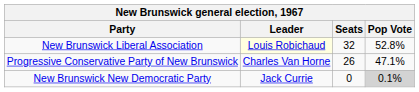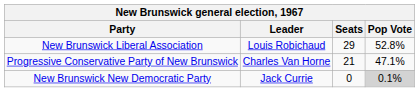 <table class="wikitable" style="text-align:center">
 <tr>
 <th colspan=4>New Brunswick general election, 1967</th>
 </tr>
 <tr>
 <th>Party</th>
 <th>Leader</th>
 <th>Seats</th>
 <th>Pop Vote</th>
 </tr>
 <tr>
 <td><a href='#'>New Brunswick Liberal Association</a></td>
-<td style="background: lightyellow;"><a href='#'>Louis Robichaud</a></td>
-<td>32</td>
+<td><a href='#'>Louis Robichaud</a></td>
+<td>29</td>
 <td>52.8%</td>
 </tr>
 <tr>
 <td><a href='#'>Progressive Conservative Party of New Brunswick</a></td>
 <td><a href='#'>Charles Van Horne</a></td>
-<td>26</td>
+<td>21</td>
 <td>47.1%</td>
 </tr>
 <tr>
 <td><a href='#'>New Brunswick New Democratic Party</a></td>
 <td><a href='#'>Jack Currie</a></td>
 <td>0</td>
 <td style="background: lightgrey;">0.1%</td>
 </tr>
 </table>
